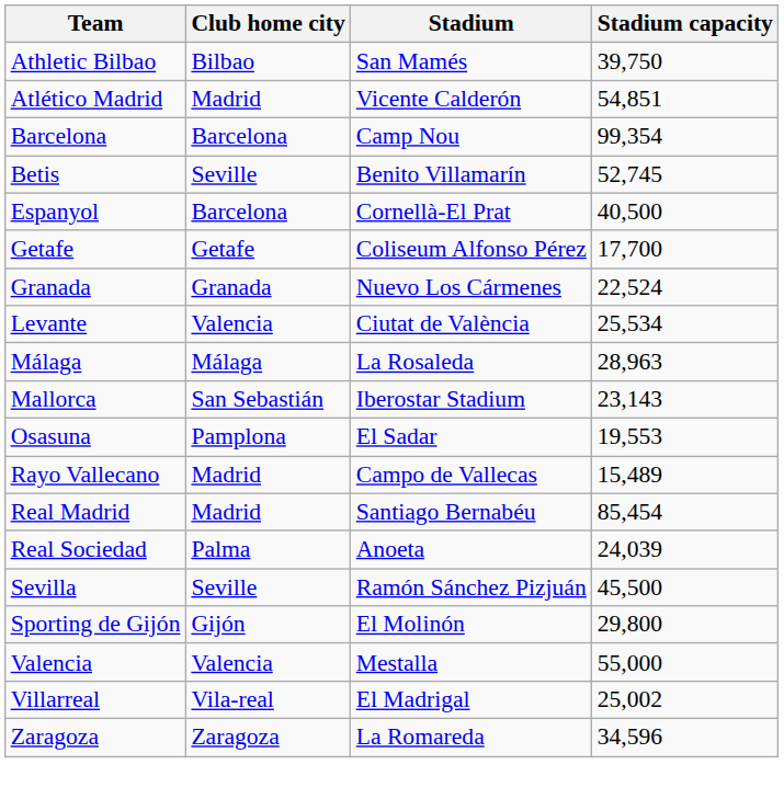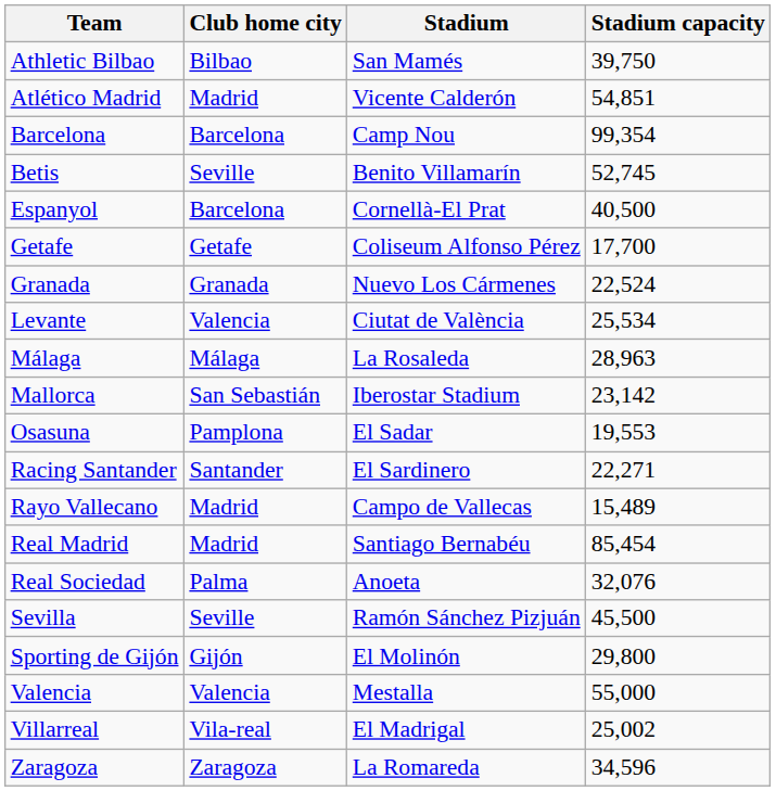 <table class="wikitable sortable" style="text-align: left;">
 <tr>
 <th>Team</th>
 <th>Club home city</th>
 <th>Stadium</th>
 <th>Stadium capacity</th>
 </tr>
 <tr>
 <td><a href='#'>Athletic Bilbao</a></td>
 <td><a href='#'>Bilbao</a></td>
 <td><a href='#'>San Mamés</a></td>
 <td>39,750</td>
 </tr>
 <tr>
 <td><a href='#'>Atlético Madrid</a></td>
 <td><a href='#'>Madrid</a></td>
 <td><a href='#'>Vicente Calderón</a></td>
 <td>54,851</td>
 </tr>
 <tr>
 <td><a href='#'>Barcelona</a></td>
 <td><a href='#'>Barcelona</a></td>
 <td><a href='#'>Camp Nou</a></td>
 <td>99,354</td>
 </tr>
 <tr>
 <td><a href='#'>Betis</a></td>
 <td><a href='#'>Seville</a></td>
 <td><a href='#'>Benito Villamarín</a></td>
 <td>52,745</td>
 </tr>
 <tr>
 <td><a href='#'>Espanyol</a></td>
 <td><a href='#'>Barcelona</a></td>
 <td><a href='#'>Cornellà-El Prat</a></td>
 <td>40,500</td>
 </tr>
 <tr>
 <td><a href='#'>Getafe</a></td>
 <td><a href='#'>Getafe</a></td>
 <td><a href='#'>Coliseum Alfonso Pérez</a></td>
 <td>17,700</td>
 </tr>
 <tr>
 <td><a href='#'>Granada</a></td>
 <td><a href='#'>Granada</a></td>
 <td><a href='#'>Nuevo Los Cármenes</a></td>
 <td>22,524</td>
 </tr>
 <tr>
 <td><a href='#'>Levante</a></td>
 <td><a href='#'>Valencia</a></td>
 <td><a href='#'>Ciutat de València</a></td>
 <td>25,534</td>
 </tr>
 <tr>
 <td><a href='#'>Málaga</a></td>
 <td><a href='#'>Málaga</a></td>
 <td><a href='#'>La Rosaleda</a></td>
 <td>28,963</td>
 </tr>
 <tr>
 <td><a href='#'>Mallorca</a></td>
 <td><a href='#'>San Sebastián</a></td>
 <td><a href='#'>Iberostar Stadium</a></td>
-<td>23,143</td>
+<td>23,142</td>
 </tr>
 <tr>
 <td><a href='#'>Osasuna</a></td>
 <td><a href='#'>Pamplona</a></td>
 <td><a href='#'>El Sadar</a></td>
 <td>19,553</td>
+</tr>
+<tr>
+<td><a href='#'>Racing Santander</a></td>
+<td><a href='#'>Santander</a></td>
+<td><a href='#'>El Sardinero</a></td>
+<td>22,271</td>
 </tr>
 <tr>
 <td><a href='#'>Rayo Vallecano</a></td>
 <td><a href='#'>Madrid</a></td>
 <td><a href='#'>Campo de Vallecas</a></td>
 <td>15,489</td>
 </tr>
 <tr>
 <td><a href='#'>Real Madrid</a></td>
 <td><a href='#'>Madrid</a></td>
 <td><a href='#'>Santiago Bernabéu</a></td>
 <td>85,454</td>
 </tr>
 <tr>
 <td><a href='#'>Real Sociedad</a></td>
 <td><a href='#'>Palma</a></td>
 <td><a href='#'>Anoeta</a></td>
-<td>24,039</td>
+<td>32,076</td>
 </tr>
 <tr>
 <td><a href='#'>Sevilla</a></td>
 <td><a href='#'>Seville</a></td>
 <td><a href='#'>Ramón Sánchez Pizjuán</a></td>
 <td>45,500</td>
 </tr>
 <tr>
 <td><a href='#'>Sporting de Gijón</a></td>
 <td><a href='#'>Gijón</a></td>
 <td><a href='#'>El Molinón</a></td>
 <td>29,800</td>
 </tr>
 <tr>
 <td><a href='#'>Valencia</a></td>
 <td><a href='#'>Valencia</a></td>
 <td><a href='#'>Mestalla</a></td>
 <td>55,000</td>
 </tr>
 <tr>
 <td><a href='#'>Villarreal</a></td>
 <td><a href='#'>Vila-real</a></td>
 <td><a href='#'>El Madrigal</a></td>
 <td>25,002</td>
 </tr>
 <tr>
 <td><a href='#'>Zaragoza</a></td>
 <td><a href='#'>Zaragoza</a></td>
 <td><a href='#'>La Romareda</a></td>
 <td>34,596</td>
 </tr>
 </table>
